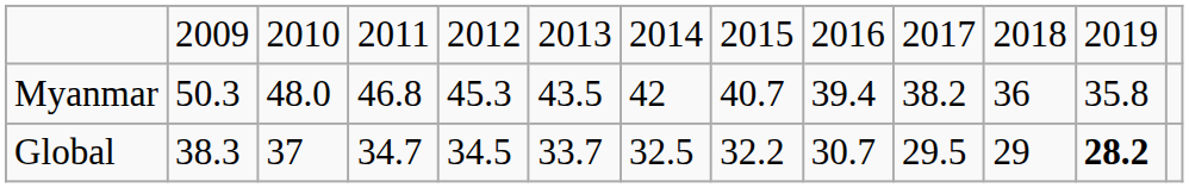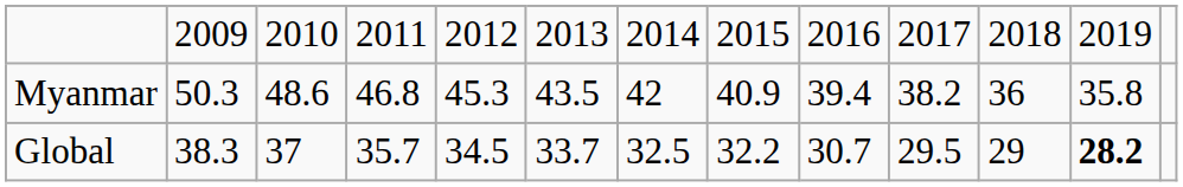 <table class="wikitable">
 <tr>
 <td></td>
 <td>2009</td>
 <td>2010</td>
 <td>2011</td>
 <td>2012</td>
 <td>2013</td>
 <td>2014</td>
 <td>2015</td>
 <td>2016</td>
 <td>2017</td>
 <td>2018</td>
 <td>2019</td>
 <td></td>
 </tr>
 <tr>
 <td>Myanmar</td>
 <td>50.3</td>
-<td>48.0</td>
+<td>48.6</td>
 <td>46.8</td>
 <td>45.3</td>
 <td>43.5</td>
 <td>42</td>
-<td>40.7</td>
+<td>40.9</td>
 <td>39.4</td>
 <td>38.2</td>
 <td>36</td>
 <td>35.8</td>
 <td></td>
 </tr>
 <tr>
 <td>Global</td>
 <td>38.3</td>
 <td>37</td>
-<td>34.7</td>
+<td>35.7</td>
 <td>34.5</td>
 <td>33.7</td>
 <td>32.5</td>
 <td>32.2</td>
 <td>30.7</td>
 <td>29.5</td>
 <td>29</td>
 <td><strong>28.2</strong></td>
 <td></td>
 </tr>
 </table>
